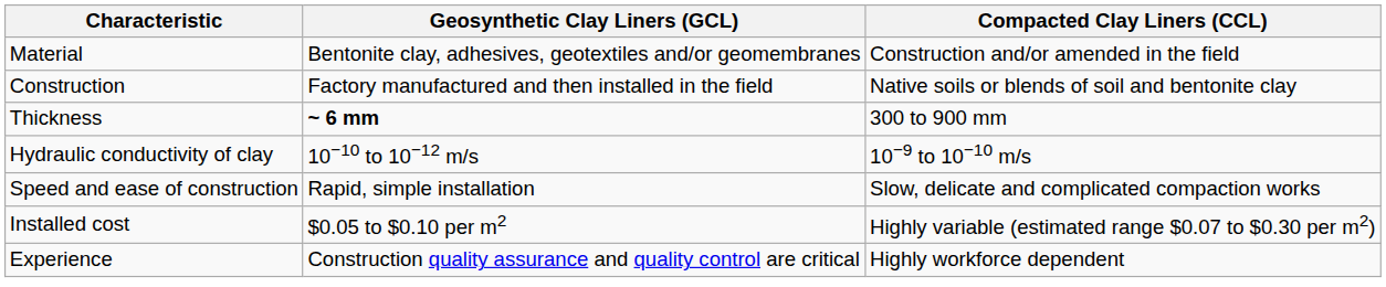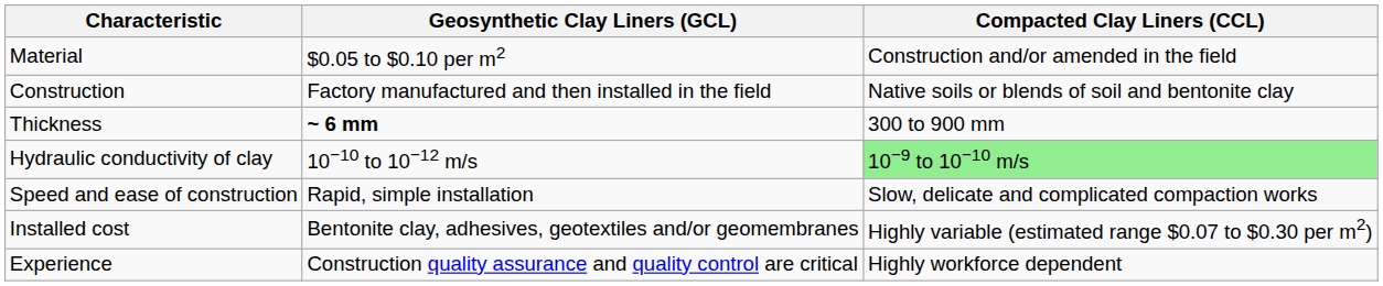 <table class="wikitable">
 <tr>
 <th>Characteristic</th>
 <th>Geosynthetic Clay Liners (GCL)</th>
 <th>Compacted Clay Liners (CCL)</th>
 </tr>
 <tr>
 <td>Material</td>
-<td>Bentonite clay, adhesives, geotextiles and/or geomembranes</td>
+<td>$0.05 to $0.10 per m<sup>2</sup></td>
 <td>Construction and/or amended in the field</td>
 </tr>
 <tr>
 <td>Construction</td>
 <td>Factory manufactured and then installed in the field</td>
 <td>Native soils or blends of soil and bentonite clay</td>
 </tr>
 <tr>
 <td>Thickness</td>
 <td><strong>~ 6 mm</strong></td>
 <td>300 to 900 mm</td>
 </tr>
 <tr>
 <td>Hydraulic conductivity of clay</td>
 <td>10<sup>−10</sup> to 10<sup>−12</sup> m/s</td>
-<td>10<sup>−9</sup> to 10<sup>−10</sup> m/s</td>
+<td style="background: lightgreen;">10<sup>−9</sup> to 10<sup>−10</sup> m/s</td>
 </tr>
 <tr>
 <td>Speed and ease of construction</td>
 <td>Rapid, simple installation</td>
 <td>Slow, delicate and complicated compaction works</td>
 </tr>
 <tr>
 <td>Installed cost</td>
-<td>$0.05 to $0.10 per m<sup>2</sup></td>
+<td>Bentonite clay, adhesives, geotextiles and/or geomembranes</td>
 <td>Highly variable (estimated range $0.07 to $0.30 per m<sup>2</sup>)</td>
 </tr>
 <tr>
 <td>Experience</td>
 <td>Construction <a href='#'>quality assurance</a> and <a href='#'>quality control</a> are critical</td>
 <td>Highly workforce dependent</td>
 </tr>
 </table>
